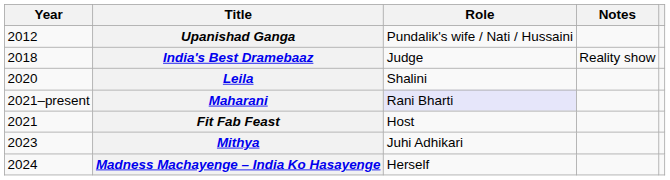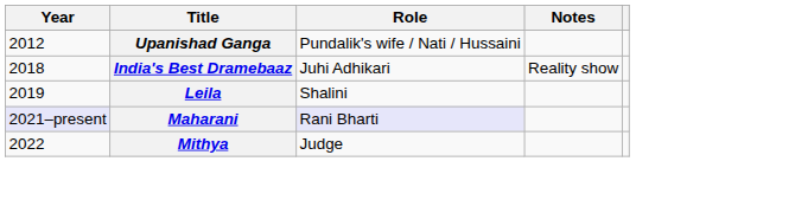 <table class="wikitable sortable plainrowheaders">
 <tr style="background:#ccc; text-align:center;">
 <th scope="col">Year</th>
 <th scope="col">Title</th>
 <th scope="col">Role</th>
 <th scope="col" class="unsortable">Notes</th>
 <th scope="col" class="unsortable"></th>
 </tr>
 <tr>
 <td>2012</td>
 <th scope="row"><em>Upanishad Ganga</em></th>
 <td>Pundalik's wife / Nati / Hussaini</td>
 <td></td>
 <td></td>
 </tr>
 <tr>
 <td>2018</td>
 <th scope="row"><em><a href='#'>India's Best Dramebaaz</a></em></th>
-<td>Judge</td>
+<td>Juhi Adhikari</td>
 <td>Reality show</td>
 <td></td>
 </tr>
 <tr>
-<td>2020</td>
+<td>2019</td>
 <th scope="row"><em><a href='#'>Leila</a></em></th>
 <td>Shalini</td>
 <td></td>
 <td></td>
 </tr>
 <tr>
-<td>2021–present</td>
+<td style="background: lavender;">2021–present</td>
 <th scope="row"><em><a href='#'>Maharani</a></em></th>
 <td style="background: lavender;">Rani Bharti</td>
 <td></td>
 <td></td>
 </tr>
 <tr>
-<td>2021</td>
-<th scope="row"><em>Fit Fab Feast</em></th>
-<td>Host</td>
-<td></td>
-<td></td>
-</tr>
-<tr>
-<td>2023</td>
+<td>2022</td>
 <th scope="row"><em><a href='#'>Mithya</a></em></th>
-<td>Juhi Adhikari</td>
-<td></td>
-<td></td>
-</tr>
-<tr>
-<td>2024</td>
-<th scope="row"><em><a href='#'>Madness Machayenge – India Ko Hasayenge</a></em></th>
-<td>Herself</td>
+<td>Judge</td>
 <td></td>
 <td></td>
 </tr>
 </table>
